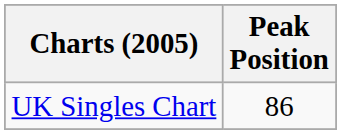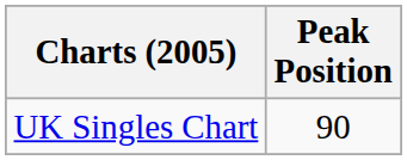 <table class="wikitable">
 <tr>
 <th>Charts (2005)</th>
 <th>Peak<br>Position</th>
 </tr>
 <tr>
 <td><a href='#'>UK Singles Chart</a></td>
-<td align="center">86</td>
+<td align="center">90</td>
 </tr>
 </table>
